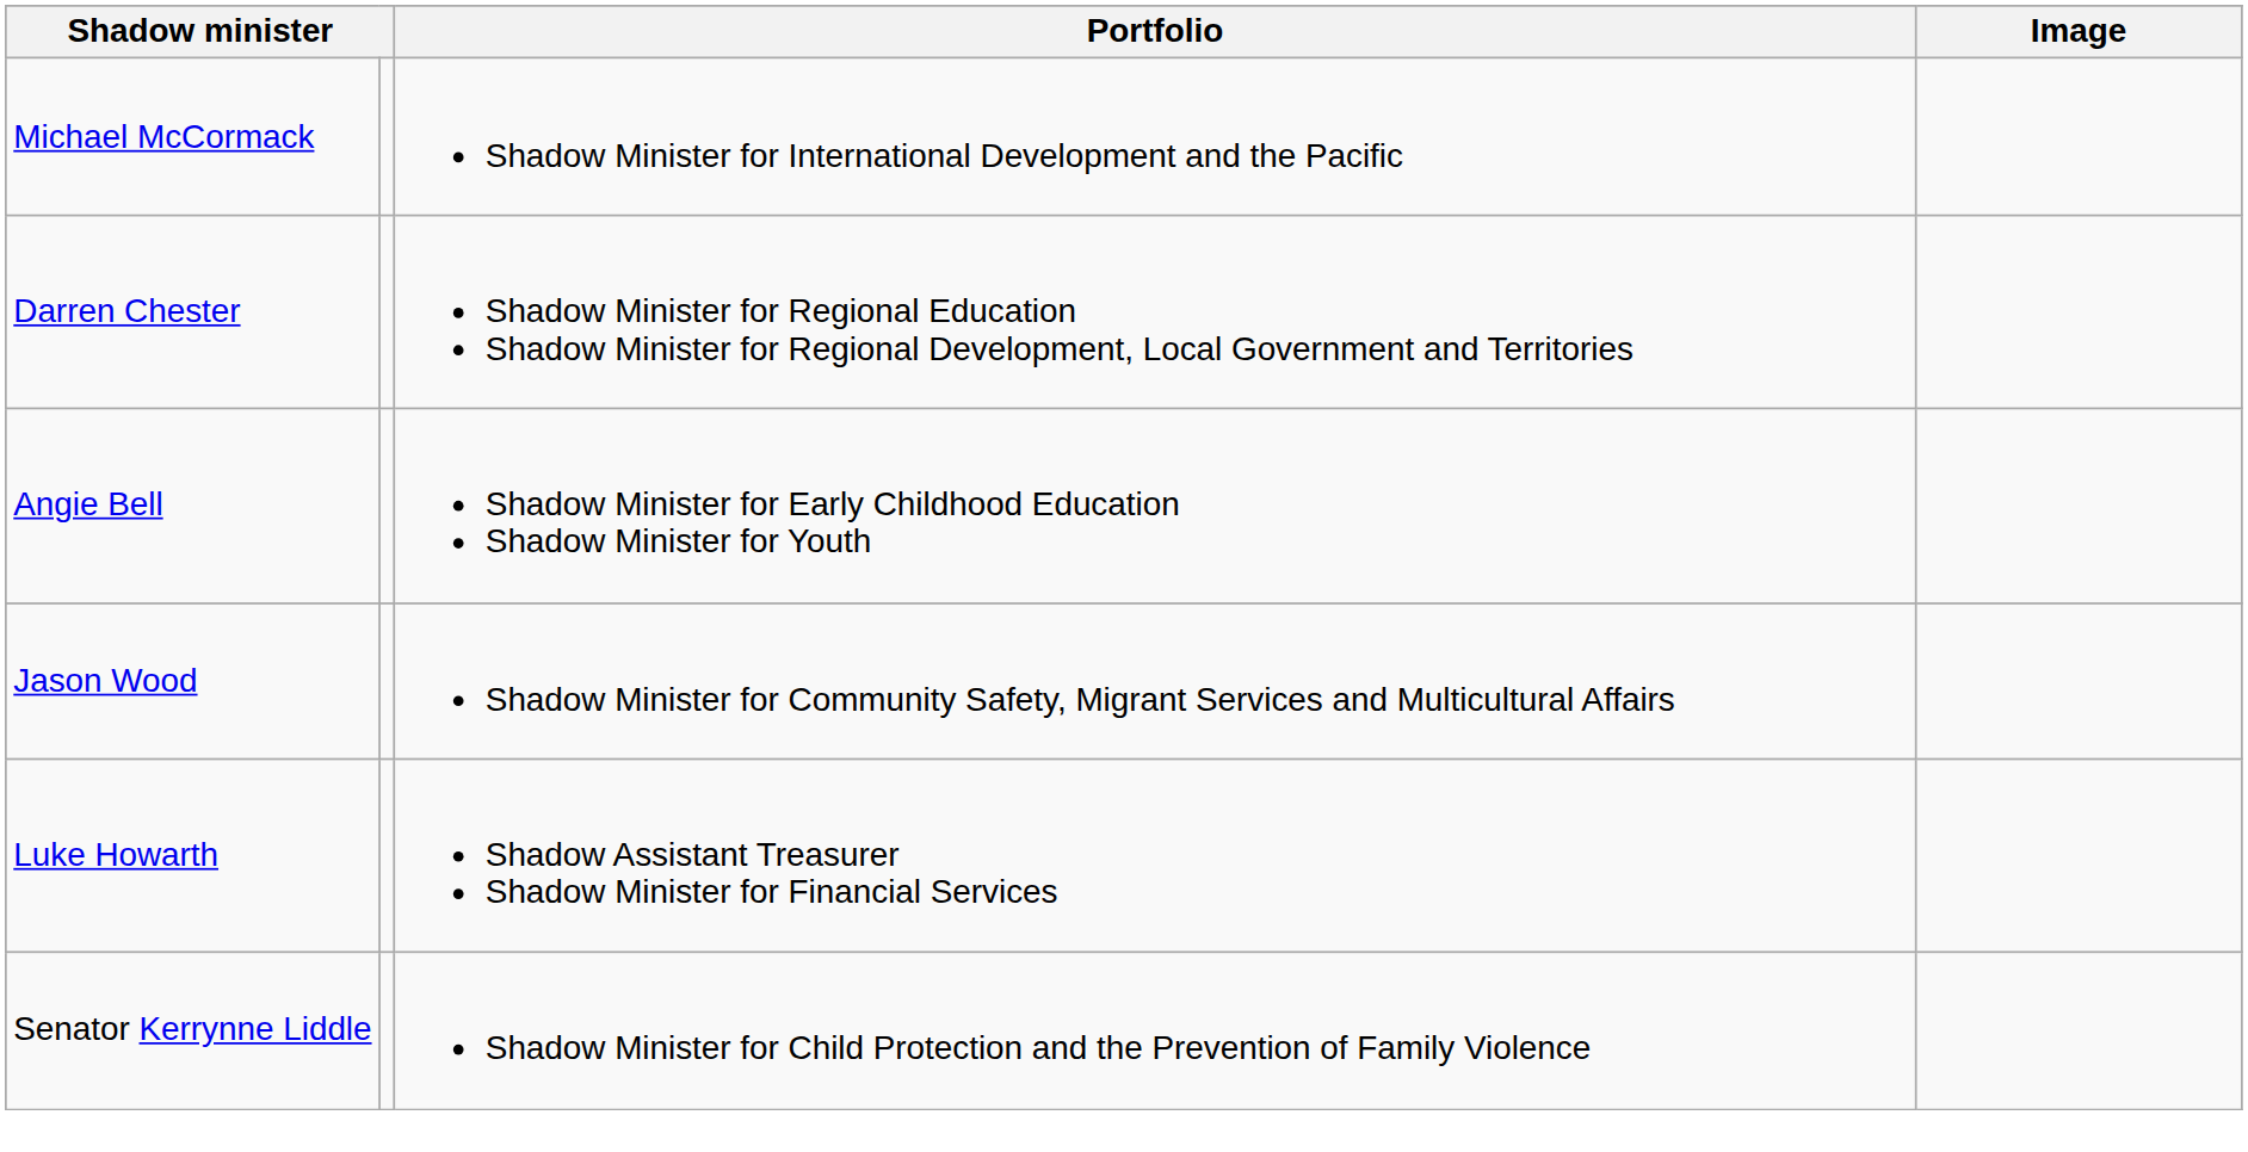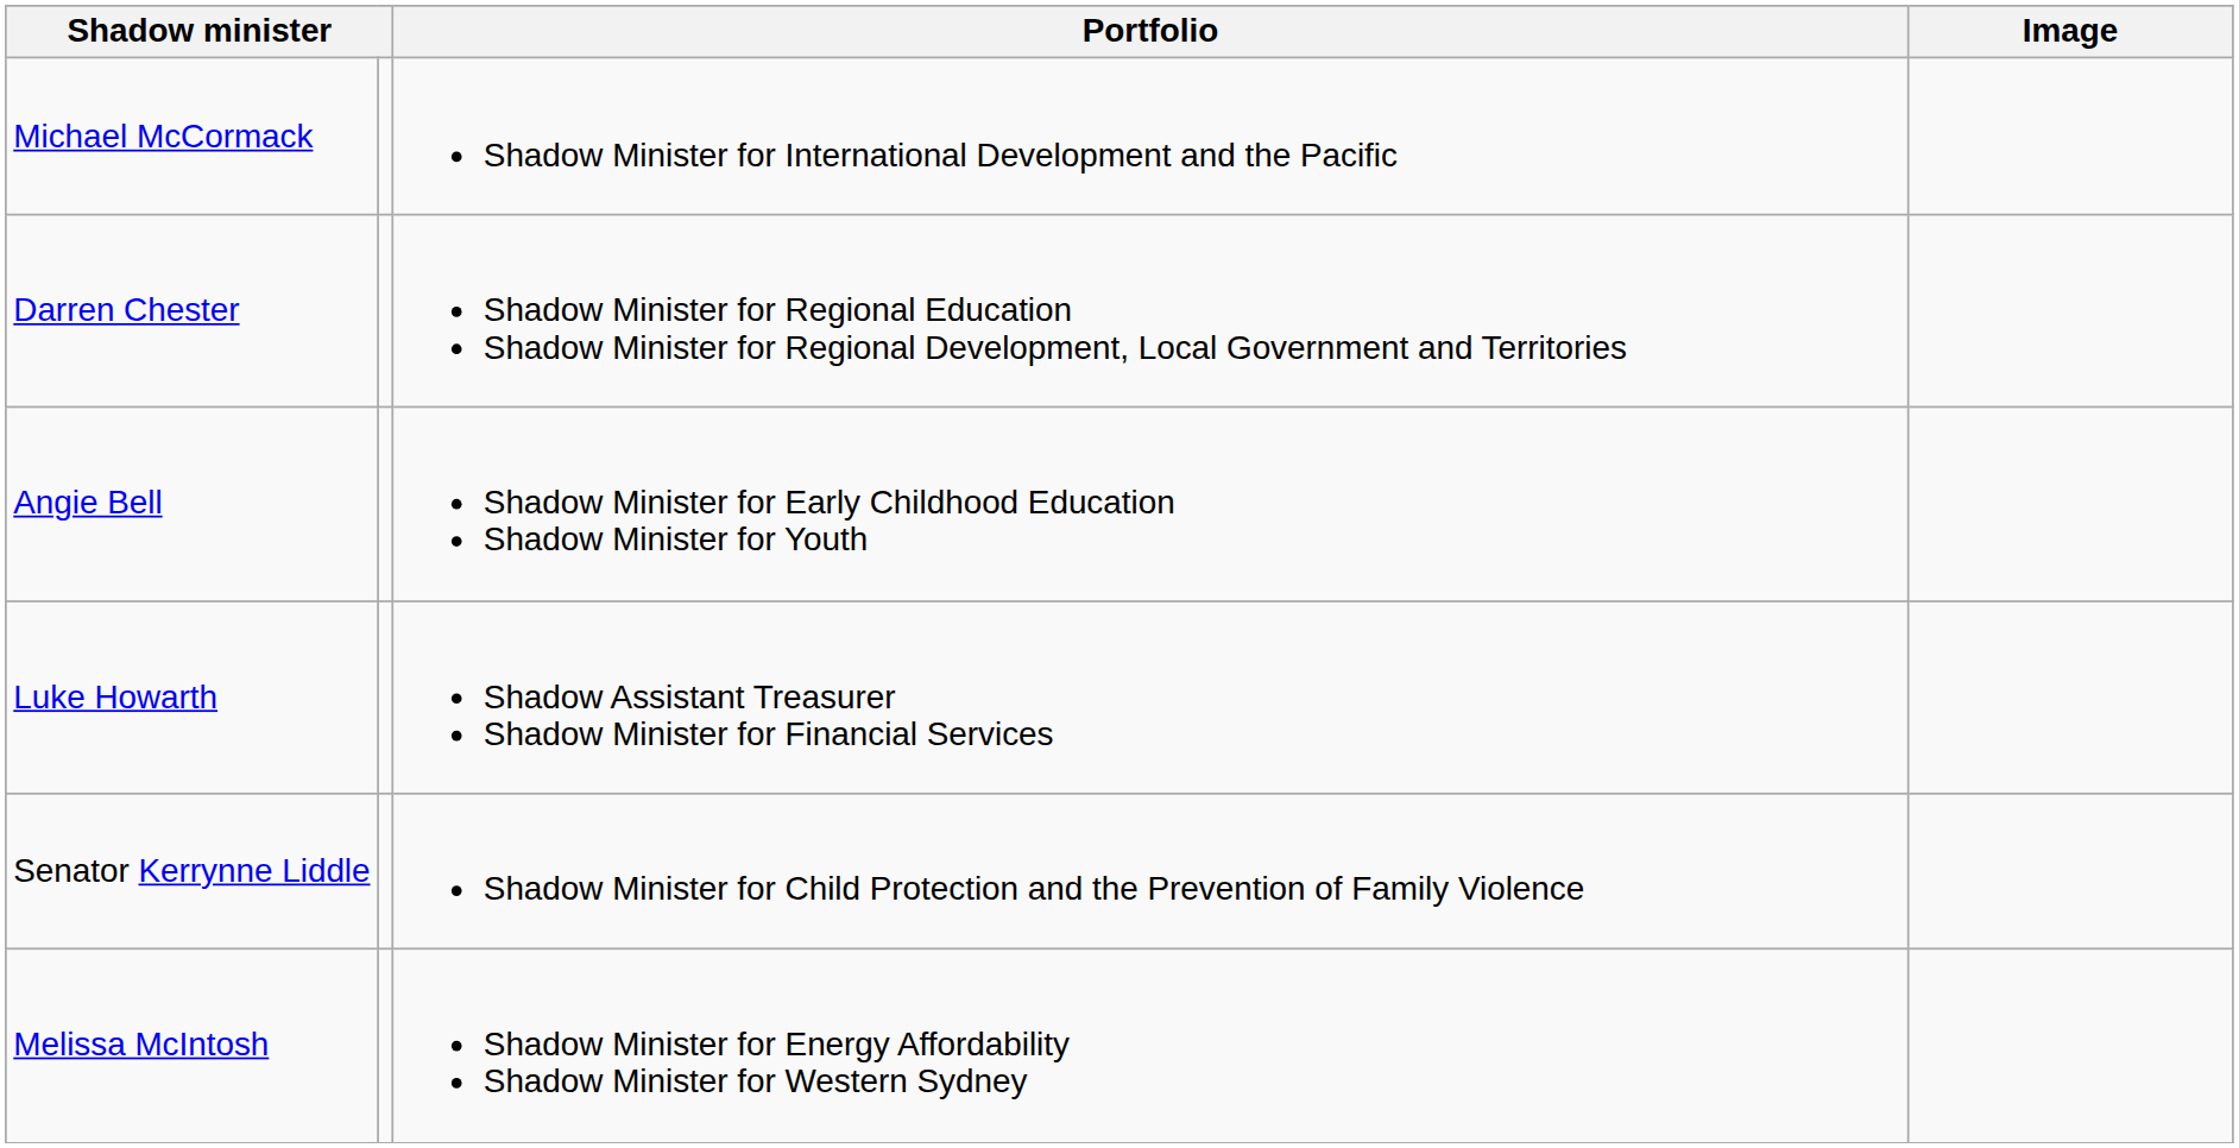 <table class="wikitable">
 <tr>
 <th width=80 colspan="2">Shadow minister</th>
 <th width=725>Portfolio</th>
 <th width=150>Image</th>
 </tr>
 <tr>
 <td><a href='#'>Michael McCormack</a> </td>
 <td></td>
 <td><br><ul><li>Shadow Minister for International Development and the Pacific</li></ul></td>
 <td></td>
 </tr>
 <tr>
 <td><a href='#'>Darren Chester</a> </td>
 <td></td>
 <td><br><ul><li>Shadow Minister for Regional Education</li><li>Shadow Minister for Regional Development, Local Government and Territories</li></ul></td>
 <td></td>
 </tr>
 <tr>
 <td><a href='#'>Angie Bell</a> </td>
 <td></td>
 <td><br><ul><li>Shadow Minister for Early Childhood Education</li><li>Shadow Minister for Youth</li></ul></td>
 <td></td>
 </tr>
 <tr>
-<td><a href='#'>Jason Wood</a> </td>
-<td></td>
-<td><br><ul><li>Shadow Minister for Community Safety, Migrant Services and Multicultural Affairs</li></ul></td>
-<td></td>
-</tr>
-<tr>
 <td><a href='#'>Luke Howarth</a> </td>
 <td></td>
 <td><br><ul><li>Shadow Assistant Treasurer</li><li>Shadow Minister for Financial Services</li></ul></td>
 <td></td>
 </tr>
 <tr>
 <td>Senator <a href='#'>Kerrynne Liddle</a></td>
 <td></td>
 <td><br><ul><li>Shadow Minister for Child Protection and the Prevention of Family Violence</li></ul></td>
 <td></td>
 </tr>
+<tr>
+<td><a href='#'>Melissa McIntosh</a> </td>
+<td></td>
+<td><br><ul><li>Shadow Minister for Energy Affordability</li><li>Shadow Minister for Western Sydney</li></ul></td>
+<td></td>
+</tr>
 </table>
